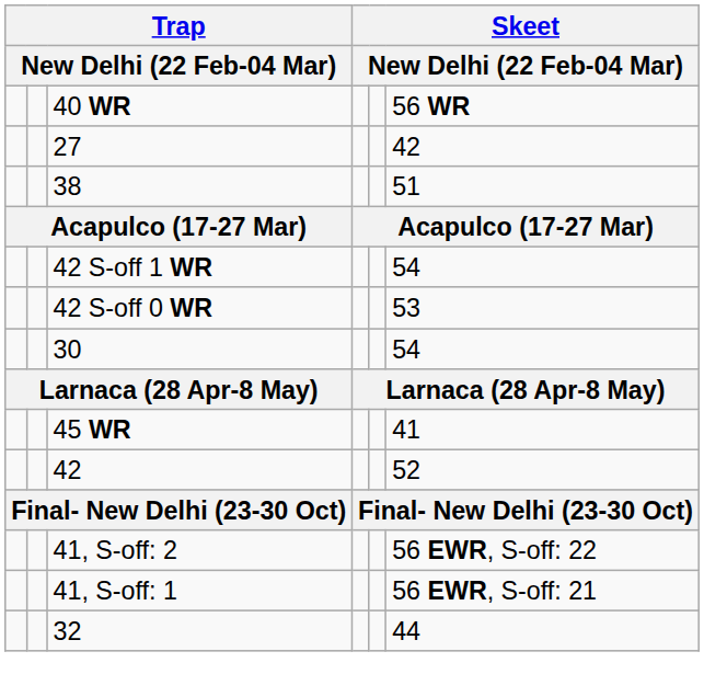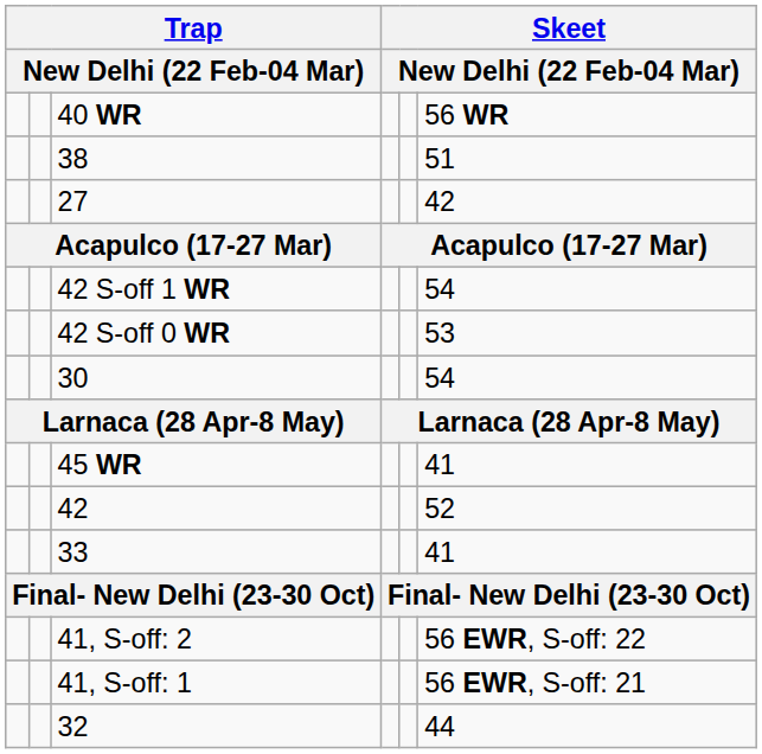 <table class="wikitable" style="font-size: 95%">
 <tr>
 <th colspan="3"><a href='#'>Trap</a></th>
 <th colspan="3"><a href='#'>Skeet</a></th>
 </tr>
 <tr>
 <th colspan="3">New Delhi  (22 Feb-04 Mar)</th>
 <th colspan="3">New Delhi  (22 Feb-04 Mar)</th>
 </tr>
 <tr>
 <td></td>
 <td></td>
 <td>40 <strong>WR</strong></td>
 <td></td>
 <td></td>
 <td>56 <strong>WR</strong></td>
 </tr>
 <tr>
 <td></td>
 <td></td>
+<td>38</td>
+<td></td>
+<td></td>
+<td>51</td>
+</tr>
+<tr>
+<td></td>
+<td></td>
 <td>27</td>
 <td></td>
 <td></td>
 <td>42</td>
-</tr>
-<tr>
-<td></td>
-<td></td>
-<td>38</td>
-<td></td>
-<td></td>
-<td>51</td>
 </tr>
 <tr>
 <th colspan="3">Acapulco  (17-27 Mar)</th>
 <th colspan="3">Acapulco  (17-27 Mar)</th>
 </tr>
 <tr>
 <td></td>
 <td></td>
 <td>42 S-off 1 <strong>WR</strong></td>
 <td></td>
 <td></td>
 <td>54</td>
 </tr>
 <tr>
 <td></td>
 <td></td>
 <td>42 S-off 0 <strong>WR</strong></td>
 <td></td>
 <td></td>
 <td>53</td>
 </tr>
 <tr>
 <td></td>
 <td></td>
 <td>30</td>
 <td></td>
 <td></td>
 <td>54</td>
 </tr>
 <tr>
 <th colspan="3">Larnaca   (28 Apr-8 May)</th>
 <th colspan="3">Larnaca   (28 Apr-8 May) </th>
 </tr>
 <tr>
 <td></td>
 <td></td>
 <td>45 <strong>WR</strong></td>
 <td></td>
 <td></td>
 <td>41</td>
 </tr>
 <tr>
 <td></td>
 <td></td>
 <td>42</td>
 <td></td>
 <td></td>
 <td>52</td>
 </tr>
 <tr>
+<td></td>
+<td></td>
+<td>33</td>
+<td></td>
+<td></td>
+<td>41</td>
+</tr>
+<tr>
 <th colspan="3">Final- New Delhi  (23-30 Oct)</th>
 <th colspan="3">Final- New Delhi  (23-30 Oct)</th>
 </tr>
 <tr>
 <td></td>
 <td></td>
 <td>41, S-off: 2</td>
 <td></td>
 <td></td>
 <td>56 <strong>EWR</strong>, S-off: 22</td>
 </tr>
 <tr>
 <td></td>
 <td></td>
 <td>41, S-off: 1</td>
 <td></td>
 <td></td>
 <td>56 <strong>EWR</strong>, S-off: 21</td>
 </tr>
 <tr>
 <td></td>
 <td></td>
 <td>32</td>
 <td></td>
 <td></td>
 <td>44</td>
 </tr>
 </table>
